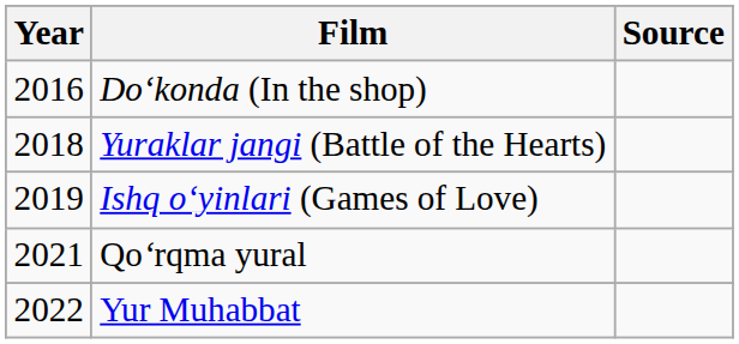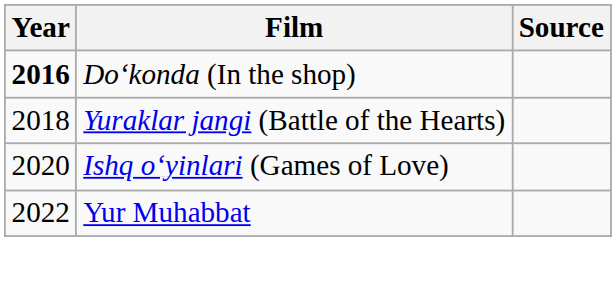 <table class="wikitable sortable">
 <tr>
 <th>Year</th>
 <th>Film</th>
 <th>Source</th>
 </tr>
 <tr>
-<td>2016</td>
+<td><strong>2016</strong></td>
 <td><em>Doʻkonda</em> (In the shop)</td>
 <td></td>
 </tr>
 <tr>
 <td>2018</td>
 <td><em><a href='#'>Yuraklar jangi</a></em> (Battle of the Hearts)</td>
 <td></td>
 </tr>
 <tr>
-<td>2019</td>
+<td>2020</td>
 <td><em><a href='#'>Ishq oʻyinlari</a></em> (Games of Love)</td>
-<td></td>
-</tr>
-<tr>
-<td>2021</td>
-<td>Qo<em>ʻ</em>rqma yural</td>
 <td></td>
 </tr>
 <tr>
 <td>2022</td>
 <td><a href='#'>Yur Muhabbat</a></td>
 <td></td>
 </tr>
 </table>
